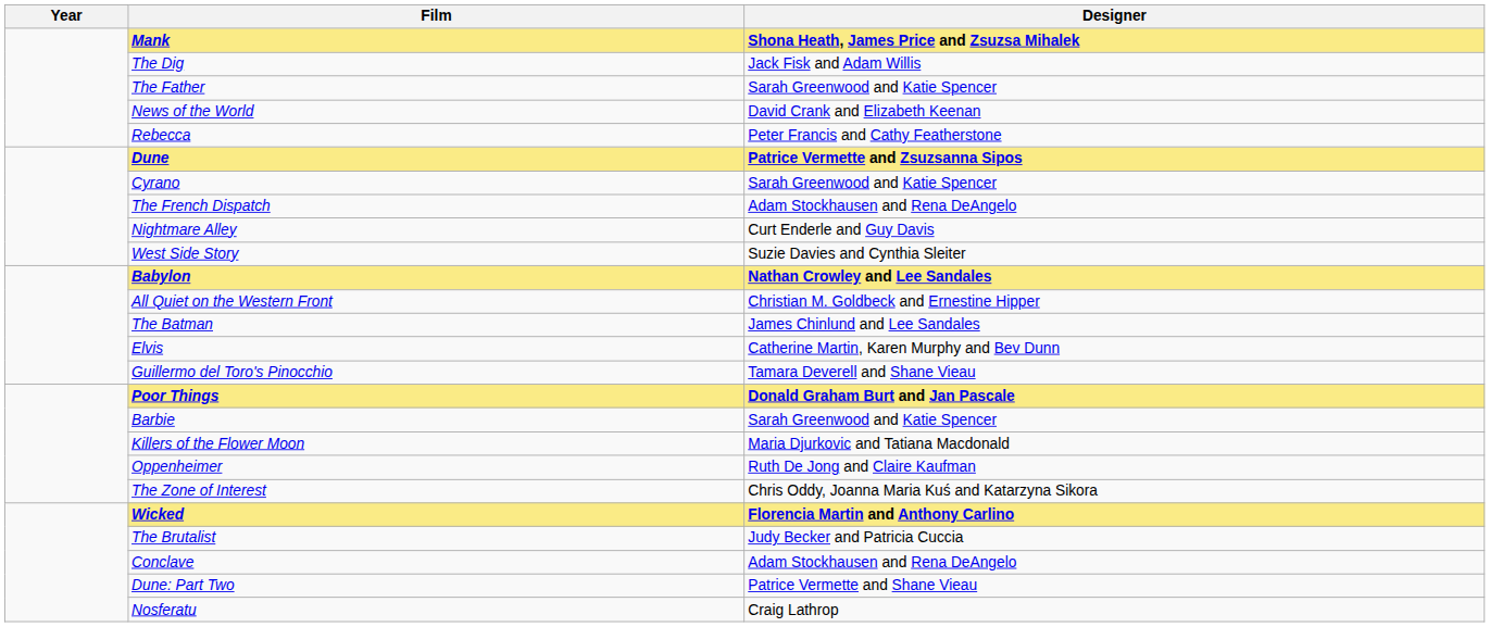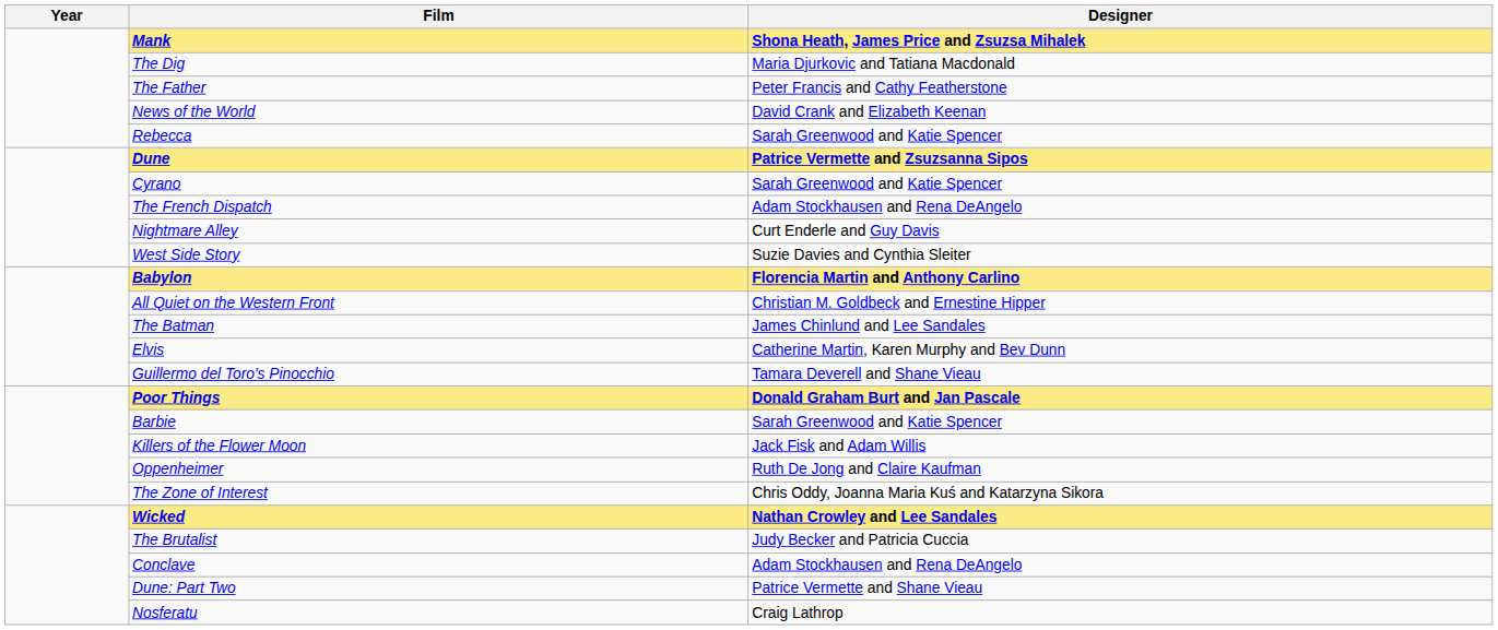 <table class="wikitable" style="width:100%;" cellpadding="5">
 <tr>
 <th style="width:5%;">Year</th>
 <th style="width:25%;">Film</th>
 <th style="width:30%;">Designer</th>
 </tr>
 <tr>
 <td rowspan="5"></td>
 <td style="background:#FAEB86"><strong><em><a href='#'>Mank</a></em></strong></td>
 <td style="background:#FAEB86"><strong><a href='#'>Shona Heath</a>, <a href='#'>James Price</a> and <a href='#'>Zsuzsa Mihalek</a></strong></td>
 </tr>
 <tr>
 <td><em><a href='#'>The Dig</a></em></td>
-<td><a href='#'>Jack Fisk</a> and <a href='#'>Adam Willis</a></td>
+<td><a href='#'>Maria Djurkovic</a> and Tatiana Macdonald</td>
 </tr>
 <tr>
 <td><em><a href='#'>The Father</a></em></td>
-<td><a href='#'>Sarah Greenwood</a> and <a href='#'>Katie Spencer</a></td>
+<td><a href='#'>Peter Francis</a> and <a href='#'>Cathy Featherstone</a></td>
 </tr>
 <tr>
 <td><em><a href='#'>News of the World</a></em></td>
 <td><a href='#'>David Crank</a> and <a href='#'>Elizabeth Keenan</a></td>
 </tr>
 <tr>
 <td><em><a href='#'>Rebecca</a></em></td>
-<td><a href='#'>Peter Francis</a> and <a href='#'>Cathy Featherstone</a></td>
+<td><a href='#'>Sarah Greenwood</a> and <a href='#'>Katie Spencer</a></td>
 </tr>
 <tr>
 <td rowspan="5"></td>
 <td style="background:#FAEB86"><strong><em><a href='#'>Dune</a></em></strong></td>
 <td style="background:#FAEB86"><strong><a href='#'>Patrice Vermette</a> and <a href='#'>Zsuzsanna Sipos</a></strong></td>
 </tr>
 <tr>
 <td><em><a href='#'>Cyrano</a></em></td>
 <td><a href='#'>Sarah Greenwood</a> and <a href='#'>Katie Spencer</a></td>
 </tr>
 <tr>
 <td><em><a href='#'>The French Dispatch</a></em></td>
 <td><a href='#'>Adam Stockhausen</a> and <a href='#'>Rena DeAngelo</a></td>
 </tr>
 <tr>
 <td><em><a href='#'>Nightmare Alley</a></em></td>
 <td>Curt Enderle and <a href='#'>Guy Davis</a></td>
 </tr>
 <tr>
 <td><em><a href='#'>West Side Story</a></em></td>
 <td>Suzie Davies and Cynthia Sleiter</td>
 </tr>
 <tr>
 <td rowspan="5"></td>
 <td style="background:#FAEB86"><strong><em><a href='#'>Babylon</a></em></strong></td>
-<td style="background:#FAEB86"><strong><a href='#'>Nathan Crowley</a> and <a href='#'>Lee Sandales</a></strong></td>
+<td style="background:#FAEB86"><strong><a href='#'>Florencia Martin</a> and <a href='#'>Anthony Carlino</a></strong></td>
 </tr>
 <tr>
 <td><em><a href='#'>All Quiet on the Western Front</a></em></td>
 <td><a href='#'>Christian M. Goldbeck</a> and <a href='#'>Ernestine Hipper</a></td>
 </tr>
 <tr>
 <td><em><a href='#'>The Batman</a></em></td>
 <td><a href='#'>James Chinlund</a> and <a href='#'>Lee Sandales</a></td>
 </tr>
 <tr>
 <td><em><a href='#'>Elvis</a></em></td>
 <td><a href='#'>Catherine Martin</a>, Karen Murphy and <a href='#'>Bev Dunn</a></td>
 </tr>
 <tr>
 <td><em><a href='#'>Guillermo del Toro's Pinocchio</a></em></td>
 <td><a href='#'>Tamara Deverell</a> and <a href='#'>Shane Vieau</a></td>
 </tr>
 <tr>
 <td rowspan="5"></td>
 <td style="background:#FAEB86"><strong><em><a href='#'>Poor Things</a></em></strong></td>
 <td style="background:#FAEB86"><strong><a href='#'>Donald Graham Burt</a> and <a href='#'>Jan Pascale</a></strong></td>
 </tr>
 <tr>
 <td><em><a href='#'>Barbie</a></em></td>
 <td><a href='#'>Sarah Greenwood</a> and <a href='#'>Katie Spencer</a></td>
 </tr>
 <tr>
 <td><em><a href='#'>Killers of the Flower Moon</a></em></td>
-<td><a href='#'>Maria Djurkovic</a> and Tatiana Macdonald</td>
+<td><a href='#'>Jack Fisk</a> and <a href='#'>Adam Willis</a></td>
 </tr>
 <tr>
 <td><em><a href='#'>Oppenheimer</a></em></td>
 <td><a href='#'>Ruth De Jong</a> and <a href='#'>Claire Kaufman</a></td>
 </tr>
 <tr>
 <td><em><a href='#'>The Zone of Interest</a></em></td>
 <td>Chris Oddy, Joanna Maria Kuś and Katarzyna Sikora</td>
 </tr>
 <tr>
 <td rowspan="5"></td>
 <td style="background:#FAEB86"><strong><em><a href='#'>Wicked</a></em></strong></td>
-<td style="background:#FAEB86"><strong><a href='#'>Florencia Martin</a> and <a href='#'>Anthony Carlino</a></strong></td>
+<td style="background:#FAEB86"><strong><a href='#'>Nathan Crowley</a> and <a href='#'>Lee Sandales</a></strong></td>
 </tr>
 <tr>
 <td><em><a href='#'>The Brutalist</a></em></td>
 <td><a href='#'>Judy Becker</a> and Patricia Cuccia</td>
 </tr>
 <tr>
 <td><a href='#'><em>Conclave</em></a></td>
 <td><a href='#'>Adam Stockhausen</a> and <a href='#'>Rena DeAngelo</a></td>
 </tr>
 <tr>
 <td><em><a href='#'>Dune: Part Two</a></em></td>
 <td><a href='#'>Patrice Vermette</a> and <a href='#'>Shane Vieau</a></td>
 </tr>
 <tr>
 <td><em><a href='#'>Nosferatu</a></em></td>
 <td>Craig Lathrop</td>
 </tr>
 </table>
